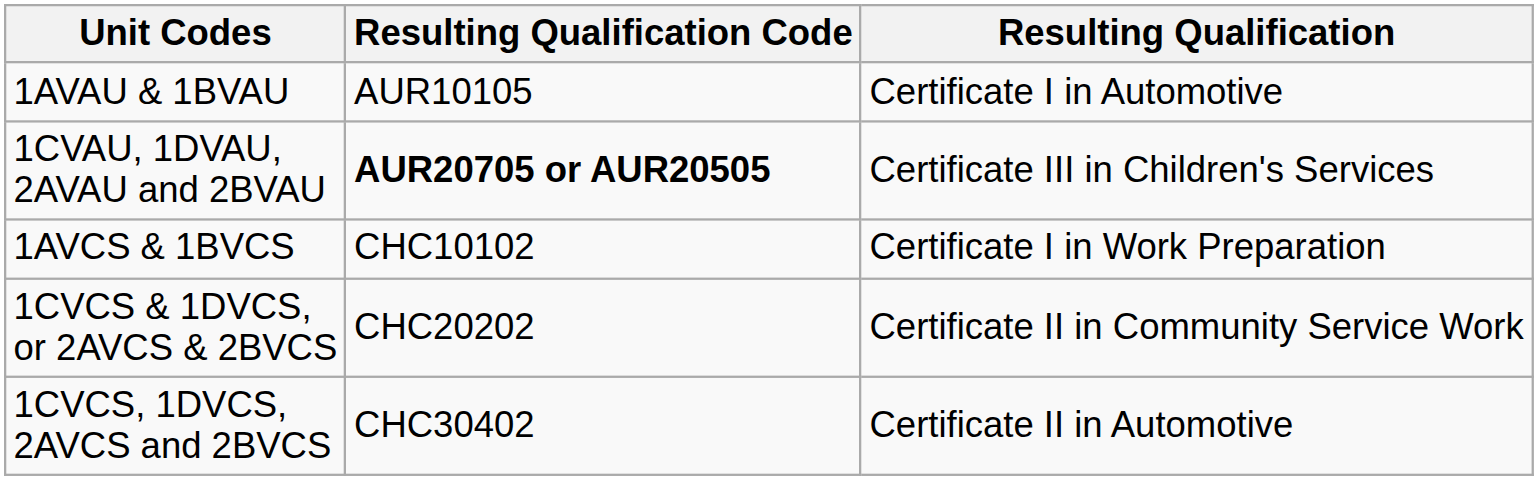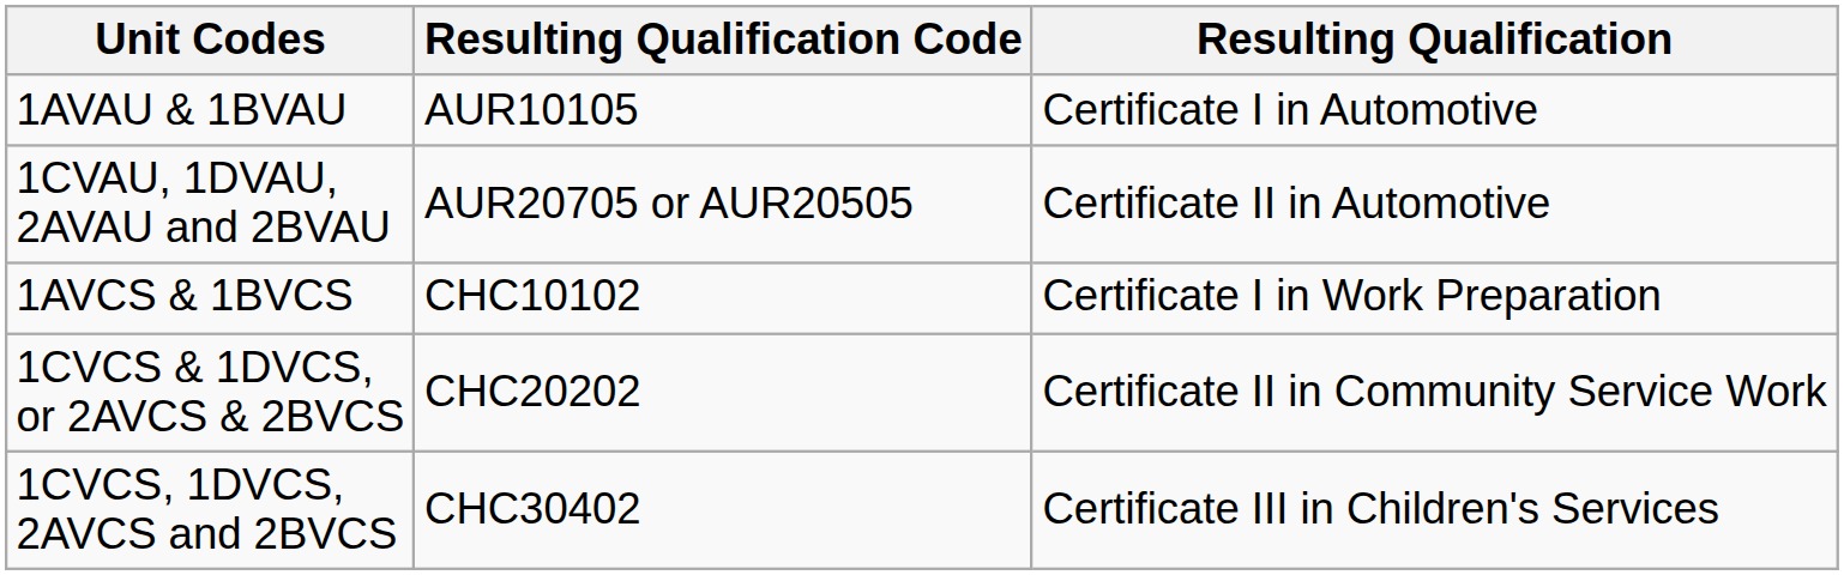 <table class="wikitable" border="1">
 <tr>
 <th>Unit Codes</th>
 <th>Resulting Qualification Code</th>
 <th>Resulting Qualification</th>
 </tr>
 <tr>
 <td>1AVAU & 1BVAU</td>
 <td>AUR10105</td>
 <td>Certificate I in Automotive</td>
 </tr>
 <tr>
 <td>1CVAU, 1DVAU,<br>2AVAU and 2BVAU</td>
-<td><strong>AUR20705 or AUR20505</strong></td>
-<td>Certificate III in Children's Services</td>
+<td>AUR20705 or AUR20505</td>
+<td>Certificate II in Automotive</td>
 </tr>
 <tr>
 <td>1AVCS & 1BVCS</td>
 <td>CHC10102</td>
 <td>Certificate I in Work Preparation</td>
 </tr>
 <tr>
 <td>1CVCS & 1DVCS,<br>or 2AVCS & 2BVCS</td>
 <td>CHC20202</td>
 <td>Certificate II in Community Service Work</td>
 </tr>
 <tr>
 <td>1CVCS, 1DVCS,<br>2AVCS and 2BVCS</td>
 <td>CHC30402</td>
-<td>Certificate II in Automotive</td>
+<td>Certificate III in Children's Services</td>
 </tr>
 </table>
